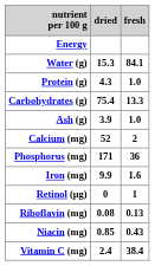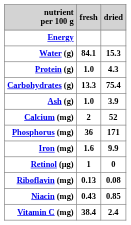 <table style="border-collapse:collapse; float:right; clear:right; font-size: 80%" border="1" cellpadding="4">
 <tr bgcolor = lightgrey>
 <th style="text-align: right;">nutrient<br>per 100 g</th>
+<td style="text-align: center;"><strong>fresh</strong></td>
 <td style="text-align: center;"><strong>dried</strong></td>
-<td style="text-align: center;"><strong>fresh</strong></td>
 </tr>
 <tr>
 <th style="text-align: right;"><a href='#'>Energy</a></th>
 <td></td>
 <td></td>
 </tr>
 <tr>
 <th style="text-align: right;"><a href='#'>Water</a> (g)</th>
+<th>84.1</th>
 <th>15.3</th>
-<th>84.1</th>
 </tr>
 <tr>
 <th style="text-align: right;"><a href='#'>Protein</a> (g)</th>
+<th>1.0</th>
 <th>4.3</th>
-<th>1.0</th>
 </tr>
 <tr>
 <th style="text-align: right;"><a href='#'>Carbohydrates</a> (g)</th>
+<th>13.3</th>
 <th>75.4</th>
-<th>13.3</th>
 </tr>
 <tr>
 <th style="text-align: right;"><a href='#'>Ash</a> (g)</th>
+<th>1.0</th>
 <th>3.9</th>
-<th>1.0</th>
 </tr>
 <tr>
 <th style="text-align: right;"><a href='#'>Calcium</a> (mg)</th>
+<th>2</th>
 <th>52</th>
-<th>2</th>
 </tr>
 <tr>
 <th style="text-align: right;"><a href='#'>Phosphorus</a> (mg)</th>
+<th>36</th>
 <th>171</th>
-<th>36</th>
 </tr>
 <tr>
 <th style="text-align: right;"><a href='#'>Iron</a> (mg)</th>
+<th>1.6</th>
 <th>9.9</th>
-<th>1.6</th>
 </tr>
 <tr>
 <th style="text-align: right;"><a href='#'>Retinol</a> (μg)</th>
+<th>1</th>
 <th>0</th>
-<th>1</th>
 </tr>
 <tr>
 <th style="text-align: right;"><a href='#'>Riboflavin</a> (mg)</th>
+<th>0.13</th>
 <th>0.08</th>
-<th>0.13</th>
 </tr>
 <tr>
 <th style="text-align: right;"><a href='#'>Niacin</a> (mg)</th>
+<th>0.43</th>
 <th>0.85</th>
-<th>0.43</th>
 </tr>
 <tr>
 <th style="text-align: right;"><a href='#'>Vitamin C</a> (mg)</th>
+<th>38.4</th>
 <th>2.4</th>
-<th>38.4</th>
 </tr>
 </table>
